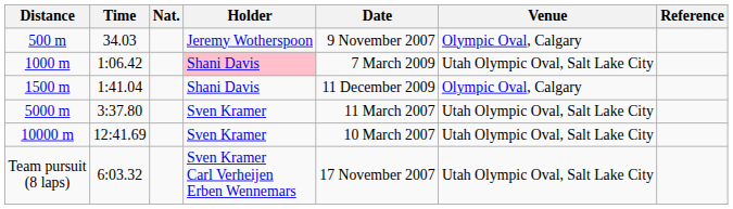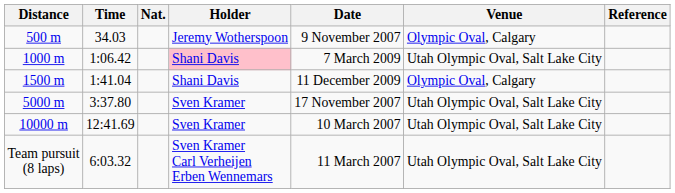 <table class="wikitable" border="1" style="text-align:center">
 <tr>
 <th>Distance</th>
 <th>Time</th>
 <th>Nat.</th>
 <th>Holder</th>
 <th>Date</th>
 <th>Venue</th>
 <th>Reference</th>
 </tr>
 <tr>
 <td><a href='#'>500 m</a></td>
 <td>34.03</td>
 <td></td>
 <td align=left><a href='#'>Jeremy Wotherspoon</a></td>
 <td align=right>9 November 2007</td>
 <td align=left><a href='#'>Olympic Oval</a>, Calgary</td>
 <td></td>
 </tr>
 <tr>
 <td><a href='#'>1000 m</a></td>
 <td>1:06.42</td>
 <td></td>
 <td align=left style="background: pink;"><a href='#'>Shani Davis</a></td>
 <td align=right>7 March 2009</td>
 <td align=left>Utah Olympic Oval, Salt Lake City</td>
 <td></td>
 </tr>
 <tr>
 <td><a href='#'>1500 m</a></td>
 <td>1:41.04</td>
 <td></td>
 <td align=left><a href='#'>Shani Davis</a></td>
 <td align=right>11 December 2009</td>
 <td align=left><a href='#'>Olympic Oval</a>, Calgary</td>
 <td></td>
 </tr>
 <tr>
 <td><a href='#'>5000 m</a></td>
 <td>3:37.80</td>
 <td></td>
 <td align=left><a href='#'>Sven Kramer</a></td>
-<td align=right>11 March 2007</td>
+<td align=right>17 November 2007</td>
 <td align=left>Utah Olympic Oval, Salt Lake City</td>
 <td></td>
 </tr>
 <tr>
 <td><a href='#'>10000 m</a></td>
 <td>12:41.69</td>
 <td></td>
 <td align=left><a href='#'>Sven Kramer</a></td>
 <td align=right>10 March 2007</td>
 <td align=left>Utah Olympic Oval, Salt Lake City</td>
 <td></td>
 </tr>
 <tr>
 <td>Team pursuit <br> (8 laps)</td>
 <td>6:03.32</td>
 <td></td>
 <td align=left><a href='#'>Sven Kramer</a> <br> <a href='#'>Carl Verheijen</a> <br> <a href='#'>Erben Wennemars</a></td>
-<td align=right>17 November 2007</td>
+<td align=right>11 March 2007</td>
 <td align=left>Utah Olympic Oval, Salt Lake City</td>
 <td></td>
 </tr>
 </table>
